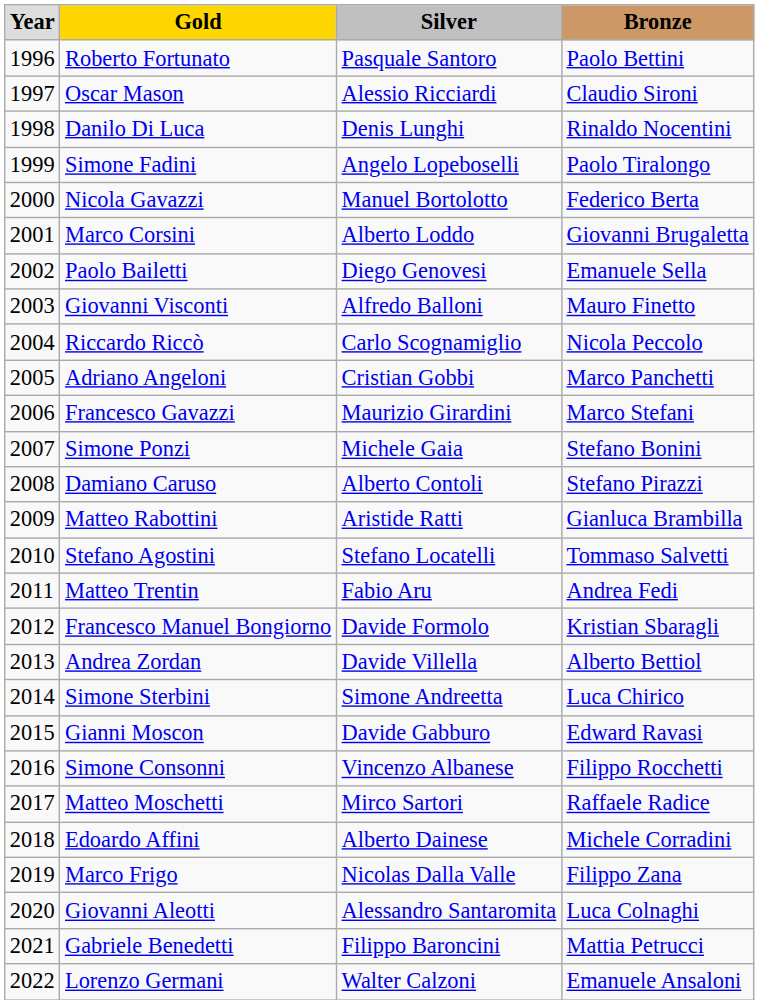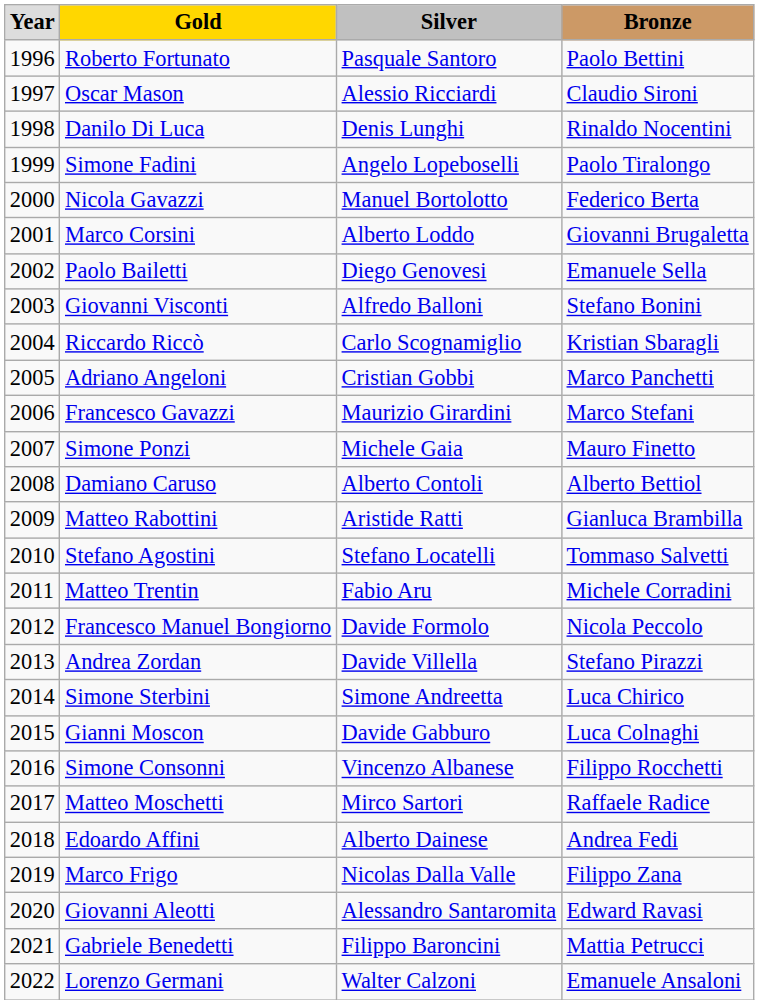 <table class="wikitable" style="text-align:left;">
 <tr>
 <td style="background:#DDDDDD; font-weight:bold; text-align:center;">Year</td>
 <td style="background:gold; font-weight:bold; text-align:center;">Gold</td>
 <td style="background:silver; font-weight:bold; text-align:center;">Silver</td>
 <td style="background:#cc9966; font-weight:bold; text-align:center;">Bronze</td>
 </tr>
 <tr>
 <td>1996</td>
 <td><a href='#'>Roberto Fortunato</a></td>
 <td><a href='#'>Pasquale Santoro</a></td>
 <td><a href='#'>Paolo Bettini</a></td>
 </tr>
 <tr>
 <td>1997</td>
 <td><a href='#'>Oscar Mason</a></td>
 <td><a href='#'>Alessio Ricciardi</a></td>
 <td><a href='#'>Claudio Sironi</a></td>
 </tr>
 <tr>
 <td>1998</td>
 <td><a href='#'>Danilo Di Luca</a></td>
 <td><a href='#'>Denis Lunghi</a></td>
 <td><a href='#'>Rinaldo Nocentini</a></td>
 </tr>
 <tr>
 <td>1999</td>
 <td><a href='#'>Simone Fadini</a></td>
 <td><a href='#'>Angelo Lopeboselli</a></td>
 <td><a href='#'>Paolo Tiralongo</a></td>
 </tr>
 <tr>
 <td>2000</td>
 <td><a href='#'>Nicola Gavazzi</a></td>
 <td><a href='#'>Manuel Bortolotto</a></td>
 <td><a href='#'>Federico Berta</a></td>
 </tr>
 <tr>
 <td>2001</td>
 <td><a href='#'>Marco Corsini</a></td>
 <td><a href='#'>Alberto Loddo</a></td>
 <td><a href='#'>Giovanni Brugaletta</a></td>
 </tr>
 <tr>
 <td>2002</td>
 <td><a href='#'>Paolo Bailetti</a></td>
 <td><a href='#'>Diego Genovesi</a></td>
 <td><a href='#'>Emanuele Sella</a></td>
 </tr>
 <tr>
 <td>2003</td>
 <td><a href='#'>Giovanni Visconti</a></td>
 <td><a href='#'>Alfredo Balloni</a></td>
-<td><a href='#'>Mauro Finetto</a></td>
+<td><a href='#'>Stefano Bonini</a></td>
 </tr>
 <tr>
 <td>2004</td>
 <td><a href='#'>Riccardo Riccò</a></td>
 <td><a href='#'>Carlo Scognamiglio</a></td>
-<td><a href='#'>Nicola Peccolo</a></td>
+<td><a href='#'>Kristian Sbaragli</a></td>
 </tr>
 <tr>
 <td>2005</td>
 <td><a href='#'>Adriano Angeloni</a></td>
 <td><a href='#'>Cristian Gobbi</a></td>
 <td><a href='#'>Marco Panchetti</a></td>
 </tr>
 <tr>
 <td>2006</td>
 <td><a href='#'>Francesco Gavazzi</a></td>
 <td><a href='#'>Maurizio Girardini</a></td>
 <td><a href='#'>Marco Stefani</a></td>
 </tr>
 <tr>
 <td>2007</td>
 <td><a href='#'>Simone Ponzi</a></td>
 <td><a href='#'>Michele Gaia</a></td>
-<td><a href='#'>Stefano Bonini</a></td>
+<td><a href='#'>Mauro Finetto</a></td>
 </tr>
 <tr>
 <td>2008</td>
 <td><a href='#'>Damiano Caruso</a></td>
 <td><a href='#'>Alberto Contoli</a></td>
-<td><a href='#'>Stefano Pirazzi</a></td>
+<td><a href='#'>Alberto Bettiol</a></td>
 </tr>
 <tr>
 <td>2009</td>
 <td><a href='#'>Matteo Rabottini</a></td>
 <td><a href='#'>Aristide Ratti</a></td>
 <td><a href='#'>Gianluca Brambilla</a></td>
 </tr>
 <tr>
 <td>2010</td>
 <td><a href='#'>Stefano Agostini</a></td>
 <td><a href='#'>Stefano Locatelli</a></td>
 <td><a href='#'>Tommaso Salvetti</a></td>
 </tr>
 <tr>
 <td>2011</td>
 <td><a href='#'>Matteo Trentin</a></td>
 <td><a href='#'>Fabio Aru</a></td>
-<td><a href='#'>Andrea Fedi</a></td>
+<td><a href='#'>Michele Corradini</a></td>
 </tr>
 <tr>
 <td>2012</td>
 <td><a href='#'>Francesco Manuel Bongiorno</a></td>
 <td><a href='#'>Davide Formolo</a></td>
-<td><a href='#'>Kristian Sbaragli</a></td>
+<td><a href='#'>Nicola Peccolo</a></td>
 </tr>
 <tr>
 <td>2013</td>
 <td><a href='#'>Andrea Zordan</a></td>
 <td><a href='#'>Davide Villella</a></td>
-<td><a href='#'>Alberto Bettiol</a></td>
+<td><a href='#'>Stefano Pirazzi</a></td>
 </tr>
 <tr>
 <td>2014</td>
 <td><a href='#'>Simone Sterbini</a></td>
 <td><a href='#'>Simone Andreetta</a></td>
 <td><a href='#'>Luca Chirico</a></td>
 </tr>
 <tr>
 <td>2015</td>
 <td><a href='#'>Gianni Moscon</a></td>
 <td><a href='#'>Davide Gabburo</a></td>
-<td><a href='#'>Edward Ravasi</a></td>
+<td><a href='#'>Luca Colnaghi</a></td>
 </tr>
 <tr>
 <td>2016</td>
 <td><a href='#'>Simone Consonni</a></td>
 <td><a href='#'>Vincenzo Albanese</a></td>
 <td><a href='#'>Filippo Rocchetti</a></td>
 </tr>
 <tr>
 <td>2017</td>
 <td><a href='#'>Matteo Moschetti</a></td>
 <td><a href='#'>Mirco Sartori</a></td>
 <td><a href='#'>Raffaele Radice</a></td>
 </tr>
 <tr>
 <td>2018</td>
 <td><a href='#'>Edoardo Affini</a></td>
 <td><a href='#'>Alberto Dainese</a></td>
-<td><a href='#'>Michele Corradini</a></td>
+<td><a href='#'>Andrea Fedi</a></td>
 </tr>
 <tr>
 <td>2019</td>
 <td><a href='#'>Marco Frigo</a></td>
 <td><a href='#'>Nicolas Dalla Valle</a></td>
 <td><a href='#'>Filippo Zana</a></td>
 </tr>
 <tr>
 <td>2020</td>
 <td><a href='#'>Giovanni Aleotti</a></td>
 <td><a href='#'>Alessandro Santaromita</a></td>
-<td><a href='#'>Luca Colnaghi</a></td>
+<td><a href='#'>Edward Ravasi</a></td>
 </tr>
 <tr>
 <td>2021</td>
 <td><a href='#'>Gabriele Benedetti</a></td>
 <td><a href='#'>Filippo Baroncini</a></td>
 <td><a href='#'>Mattia Petrucci</a></td>
 </tr>
 <tr>
 <td>2022</td>
 <td><a href='#'>Lorenzo Germani</a></td>
 <td><a href='#'>Walter Calzoni</a></td>
 <td><a href='#'>Emanuele Ansaloni</a></td>
 </tr>
 </table>
